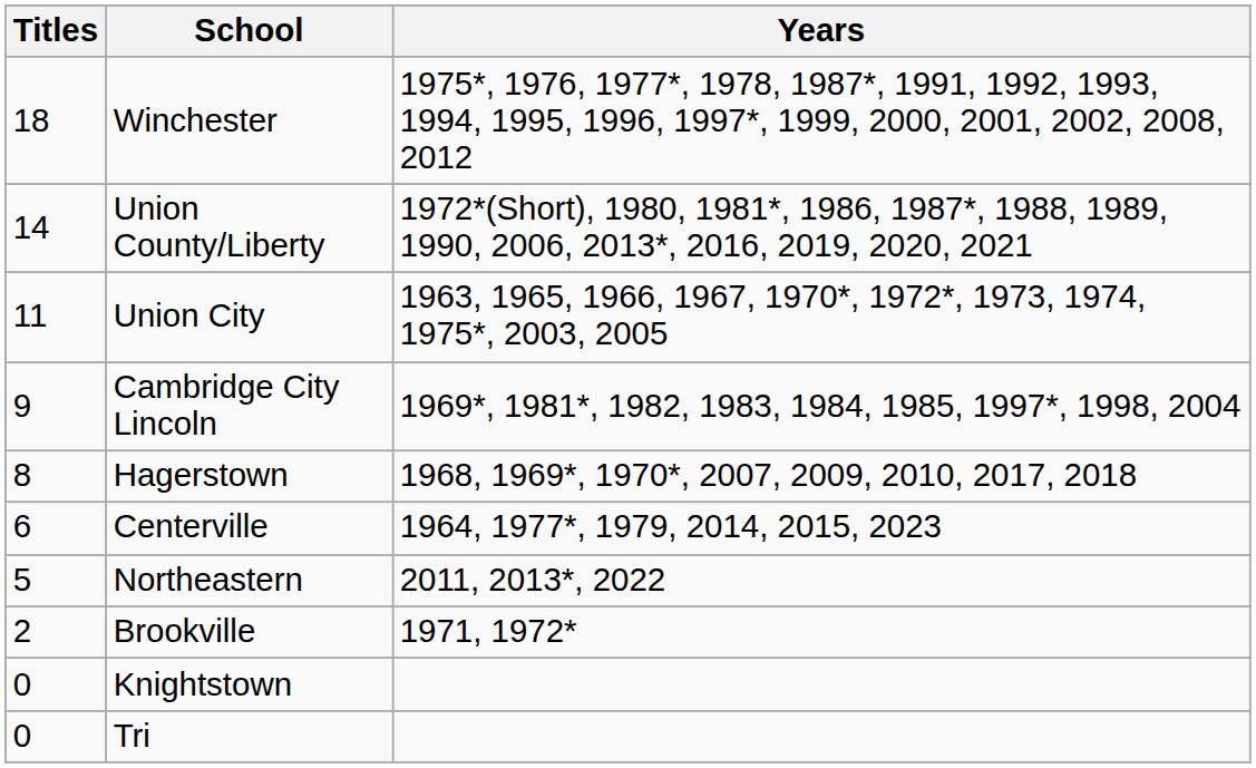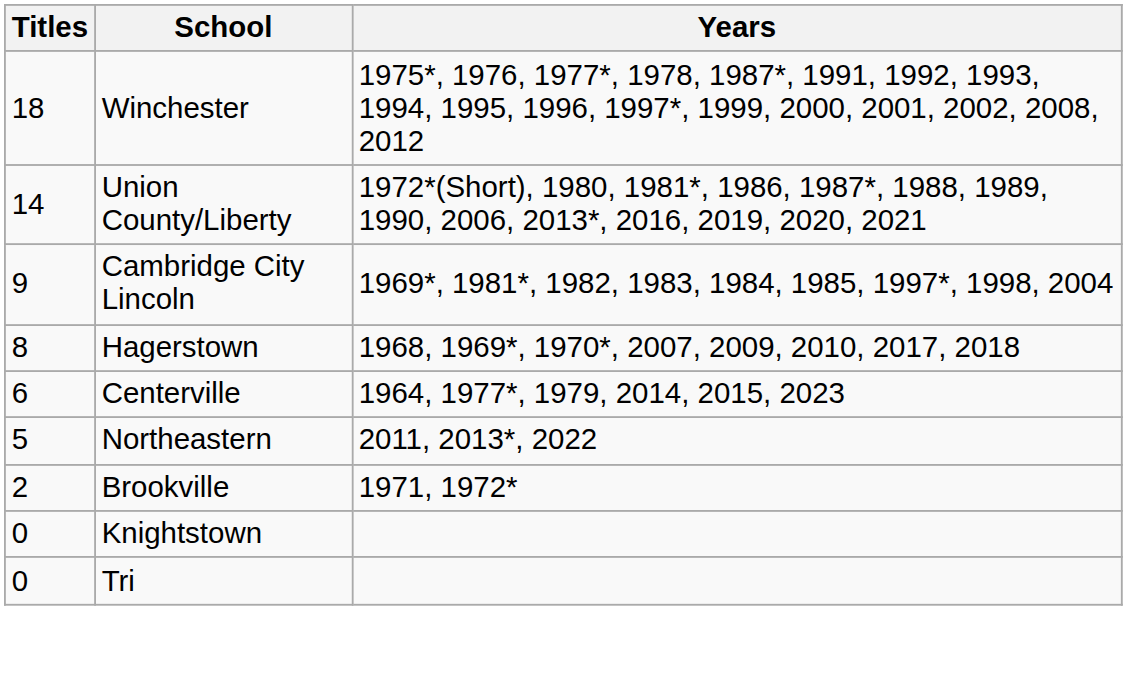 <table class="wikitable">
 <tr>
 <th>Titles</th>
 <th>School</th>
 <th>Years</th>
 </tr>
 <tr>
 <td>18</td>
 <td>Winchester</td>
 <td>1975*, 1976, 1977*, 1978, 1987*, 1991, 1992, 1993, 1994, 1995, 1996, 1997*, 1999, 2000, 2001, 2002, 2008, 2012</td>
 </tr>
 <tr>
 <td>14</td>
 <td>Union County/Liberty</td>
 <td>1972*(Short), 1980, 1981*, 1986, 1987*, 1988, 1989, 1990, 2006, 2013*, 2016, 2019, 2020, 2021</td>
-</tr>
-<tr>
-<td>11</td>
-<td>Union City</td>
-<td>1963, 1965, 1966, 1967, 1970*, 1972*, 1973, 1974, 1975*, 2003, 2005</td>
 </tr>
 <tr>
 <td>9</td>
 <td>Cambridge City Lincoln</td>
 <td>1969*, 1981*, 1982, 1983, 1984, 1985, 1997*, 1998, 2004</td>
 </tr>
 <tr>
 <td>8</td>
 <td>Hagerstown</td>
 <td>1968, 1969*, 1970*, 2007, 2009, 2010, 2017, 2018</td>
 </tr>
 <tr>
 <td>6</td>
 <td>Centerville</td>
 <td>1964, 1977*, 1979, 2014, 2015, 2023</td>
 </tr>
 <tr>
 <td>5</td>
 <td>Northeastern</td>
 <td>2011, 2013*, 2022</td>
 </tr>
 <tr>
 <td>2</td>
 <td>Brookville</td>
 <td>1971, 1972*</td>
 </tr>
 <tr>
 <td>0</td>
 <td>Knightstown</td>
 <td></td>
 </tr>
 <tr>
 <td>0</td>
 <td>Tri</td>
 <td></td>
 </tr>
 </table>
